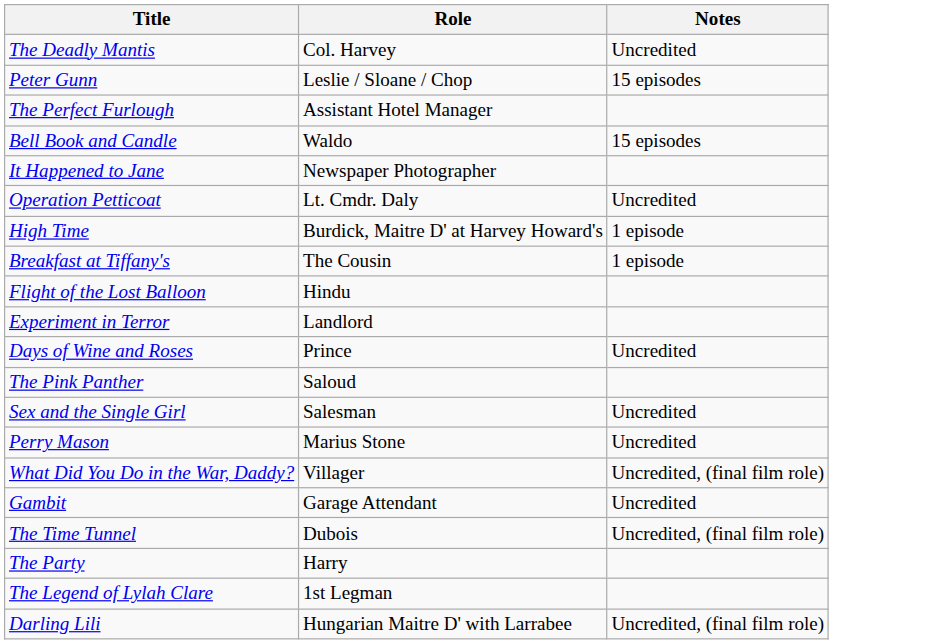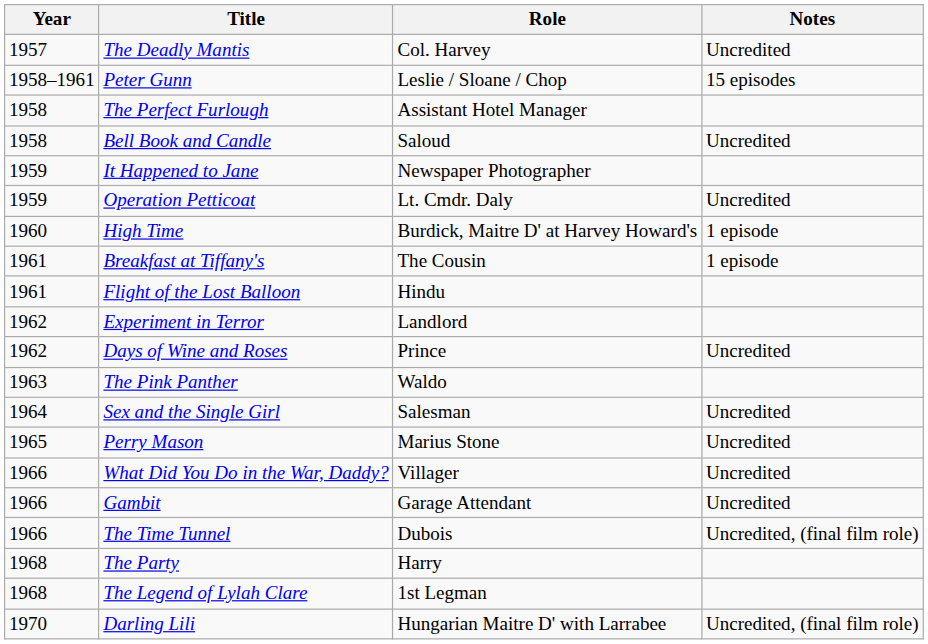 <table class="wikitable">
 <tr>
+<th>Year</th>
 <th>Title</th>
 <th>Role</th>
 <th>Notes</th>
 </tr>
 <tr>
+<td>1957</td>
 <td><em><a href='#'>The Deadly Mantis</a></em></td>
 <td>Col. Harvey</td>
 <td>Uncredited</td>
 </tr>
 <tr>
+<td>1958–1961</td>
 <td><em><a href='#'>Peter Gunn</a></em></td>
 <td>Leslie / Sloane / Chop</td>
 <td>15 episodes</td>
 </tr>
 <tr>
+<td>1958</td>
 <td><em><a href='#'>The Perfect Furlough</a></em></td>
 <td>Assistant Hotel Manager</td>
 <td></td>
 </tr>
 <tr>
+<td>1958</td>
 <td><em><a href='#'>Bell Book and Candle</a></em></td>
-<td>Waldo</td>
-<td>15 episodes</td>
+<td>Saloud</td>
+<td>Uncredited</td>
 </tr>
 <tr>
+<td>1959</td>
 <td><em><a href='#'>It Happened to Jane</a></em></td>
 <td>Newspaper Photographer</td>
 <td></td>
 </tr>
 <tr>
+<td>1959</td>
 <td><em><a href='#'>Operation Petticoat</a></em></td>
 <td>Lt. Cmdr. Daly</td>
 <td>Uncredited</td>
 </tr>
 <tr>
+<td>1960</td>
 <td><em><a href='#'>High Time</a></em></td>
 <td>Burdick, Maitre D' at Harvey Howard's</td>
 <td>1 episode</td>
 </tr>
 <tr>
+<td>1961</td>
 <td><em><a href='#'>Breakfast at Tiffany's</a></em></td>
 <td>The Cousin</td>
 <td>1 episode</td>
 </tr>
 <tr>
+<td>1961</td>
 <td><em><a href='#'>Flight of the Lost Balloon</a></em></td>
 <td>Hindu</td>
 <td></td>
 </tr>
 <tr>
+<td>1962</td>
 <td><em><a href='#'>Experiment in Terror</a></em></td>
 <td>Landlord</td>
 <td></td>
 </tr>
 <tr>
+<td>1962</td>
 <td><em><a href='#'>Days of Wine and Roses</a></em></td>
 <td>Prince</td>
 <td>Uncredited</td>
 </tr>
 <tr>
+<td>1963</td>
 <td><em><a href='#'>The Pink Panther</a></em></td>
-<td>Saloud</td>
+<td>Waldo</td>
 <td></td>
 </tr>
 <tr>
+<td>1964</td>
 <td><em><a href='#'>Sex and the Single Girl</a></em></td>
 <td>Salesman</td>
 <td>Uncredited</td>
 </tr>
 <tr>
+<td>1965</td>
 <td><em><a href='#'>Perry Mason</a></em></td>
 <td>Marius Stone</td>
 <td>Uncredited</td>
 </tr>
 <tr>
+<td>1966</td>
 <td><em><a href='#'>What Did You Do in the War, Daddy?</a></em></td>
 <td>Villager</td>
-<td>Uncredited, (final film role)</td>
+<td>Uncredited</td>
 </tr>
 <tr>
+<td>1966</td>
 <td><em><a href='#'>Gambit</a></em></td>
 <td>Garage Attendant</td>
 <td>Uncredited</td>
 </tr>
 <tr>
+<td>1966</td>
 <td><em><a href='#'>The Time Tunnel</a></em></td>
 <td>Dubois</td>
 <td>Uncredited, (final film role)</td>
 </tr>
 <tr>
+<td>1968</td>
 <td><em><a href='#'>The Party</a></em></td>
 <td>Harry</td>
 <td></td>
 </tr>
 <tr>
+<td>1968</td>
 <td><em><a href='#'>The Legend of Lylah Clare</a></em></td>
 <td>1st Legman</td>
 <td></td>
 </tr>
 <tr>
+<td>1970</td>
 <td><em><a href='#'>Darling Lili</a></em></td>
 <td>Hungarian Maitre D' with Larrabee</td>
 <td>Uncredited, (final film role)</td>
 </tr>
 </table>
